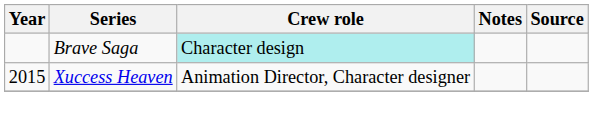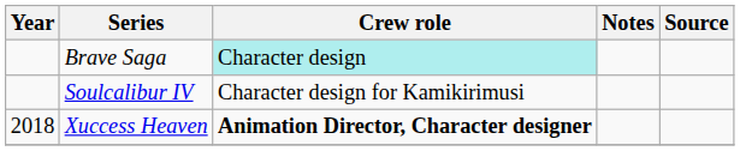 <table class="wikitable sortable plainrowheaders">
 <tr>
 <th>Year</th>
 <th>Series</th>
 <th>Crew role</th>
 <th class="unsortable">Notes</th>
 <th class="unsortable">Source</th>
 </tr>
 <tr>
 <td></td>
 <td><em>Brave Saga</em> </td>
 <td style="background: paleturquoise;">Character design</td>
 <td></td>
 <td></td>
 </tr>
 <tr>
-<td>2015</td>
+<td></td>
+<td><em><a href='#'>Soulcalibur IV</a></em></td>
+<td>Character design for Kamikirimusi</td>
+<td></td>
+<td></td>
+</tr>
+<tr>
+<td>2018</td>
 <td><em><a href='#'>Xuccess Heaven</a></em></td>
-<td>Animation Director, Character designer</td>
+<td><strong>Animation Director, Character designer</strong></td>
 <td></td>
 <td></td>
 </tr>
 <tr>
 </tr>
 </table>
